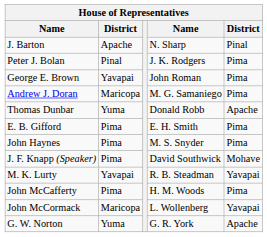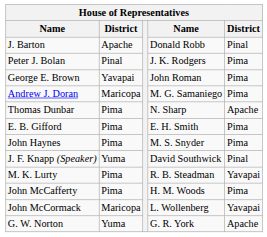 <table class="wikitable" style="float: right">
 <tr>
 <th colspan="5">House of Representatives</th>
 </tr>
 <tr>
 <th>Name</th>
 <th>District</th>
 <th rowspan="13"></th>
 <th>Name</th>
 <th>District</th>
 </tr>
 <tr>
 <td>J. Barton</td>
 <td>Apache</td>
-<td>N. Sharp</td>
+<td>Donald Robb</td>
 <td>Pinal</td>
 </tr>
 <tr>
 <td>Peter J. Bolan</td>
 <td>Pinal</td>
 <td>J. K. Rodgers</td>
 <td>Pima</td>
 </tr>
 <tr>
 <td>George E. Brown</td>
 <td>Yavapai</td>
 <td>John Roman</td>
 <td>Pima</td>
 </tr>
 <tr>
 <td><a href='#'>Andrew J. Doran</a></td>
 <td>Maricopa</td>
 <td>M. G. Samaniego</td>
 <td>Pima</td>
 </tr>
 <tr>
 <td>Thomas Dunbar</td>
-<td>Yuma</td>
-<td>Donald Robb</td>
+<td>Pima</td>
+<td>N. Sharp</td>
 <td>Apache</td>
 </tr>
 <tr>
 <td>E. B. Gifford</td>
 <td>Pima</td>
 <td>E. H. Smith</td>
 <td>Pima</td>
 </tr>
 <tr>
 <td>John Haynes</td>
 <td>Pima</td>
 <td>M. S. Snyder</td>
 <td>Pima</td>
 </tr>
 <tr>
 <td>J. F. Knapp <em>(Speaker)</em></td>
-<td>Pima</td>
+<td>Yuma</td>
 <td>David Southwick</td>
-<td>Mohave</td>
+<td>Pinal</td>
 </tr>
 <tr>
 <td>M. K. Lurty</td>
-<td>Yavapai</td>
+<td>Pima</td>
 <td>R. B. Steadman</td>
 <td>Yavapai</td>
 </tr>
 <tr>
 <td>John McCafferty</td>
 <td>Pima</td>
 <td>H. M. Woods</td>
 <td>Pima</td>
 </tr>
 <tr>
 <td>John McCormack</td>
 <td>Maricopa</td>
 <td>L. Wollenberg</td>
 <td>Yavapai</td>
 </tr>
 <tr>
 <td>G. W. Norton</td>
 <td>Yuma</td>
 <td>G. R. York</td>
 <td>Apache</td>
 </tr>
 </table>
